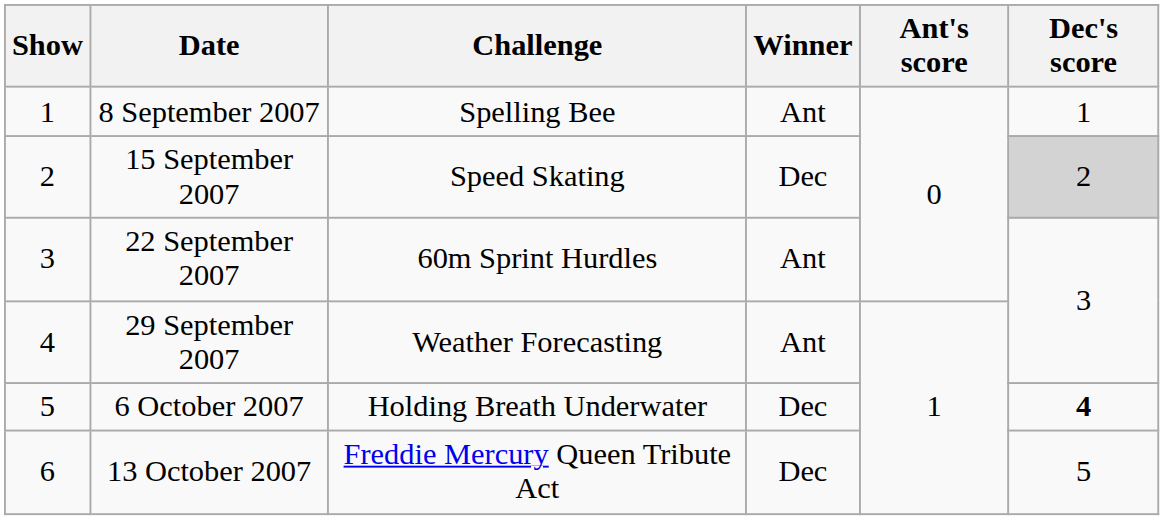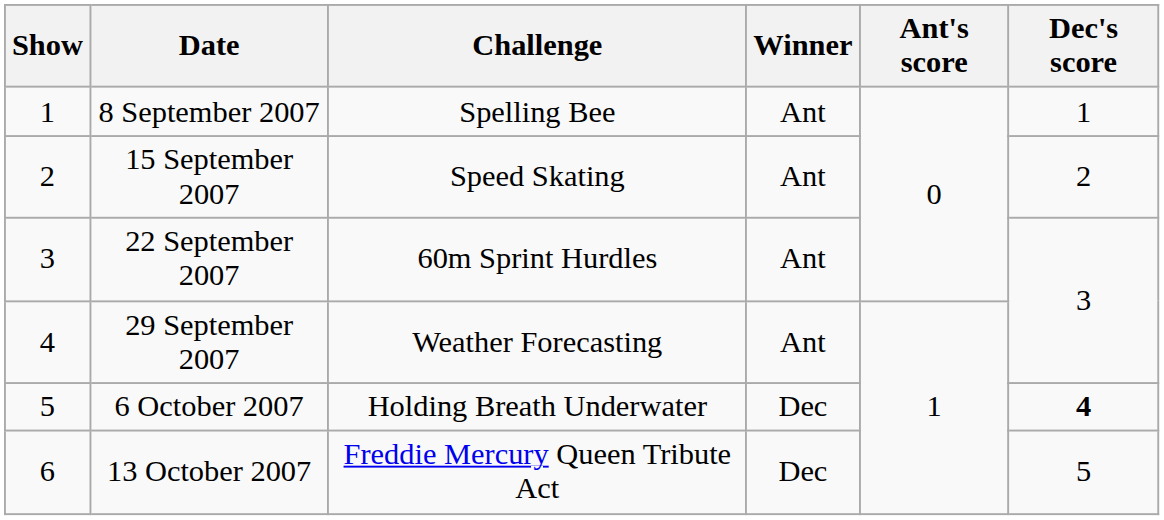 <table class="wikitable" style="text-align:center">
 <tr>
 <th>Show</th>
 <th>Date</th>
 <th>Challenge</th>
 <th>Winner</th>
 <th>Ant's score</th>
 <th>Dec's score</th>
 </tr>
 <tr>
 <td>1</td>
 <td>8 September 2007</td>
 <td>Spelling Bee</td>
 <td>Ant</td>
 <td rowspan="3">0</td>
 <td>1</td>
 </tr>
 <tr>
 <td>2</td>
 <td>15 September 2007</td>
 <td>Speed Skating</td>
-<td>Dec</td>
-<td style="background: lightgrey;">2</td>
+<td>Ant</td>
+<td>2</td>
 </tr>
 <tr>
 <td>3</td>
 <td>22 September 2007</td>
 <td>60m Sprint Hurdles</td>
 <td>Ant</td>
 <td rowspan="2">3</td>
 </tr>
 <tr>
 <td>4</td>
 <td>29 September 2007</td>
 <td>Weather Forecasting</td>
 <td>Ant</td>
 <td rowspan="3">1</td>
 </tr>
 <tr>
 <td>5</td>
 <td>6 October 2007</td>
 <td>Holding Breath Underwater</td>
 <td>Dec</td>
 <td><strong>4</strong></td>
 </tr>
 <tr>
 <td>6</td>
 <td>13 October 2007</td>
 <td><a href='#'>Freddie Mercury</a> Queen Tribute Act</td>
 <td>Dec</td>
 <td>5</td>
 </tr>
 </table>
